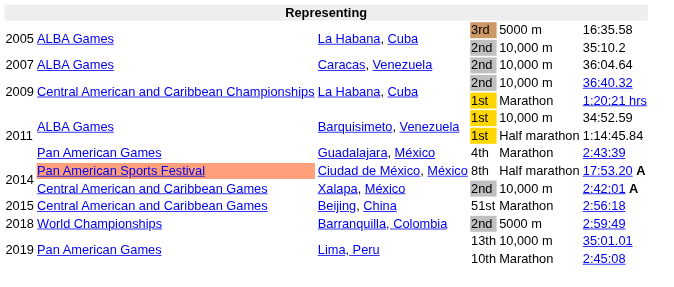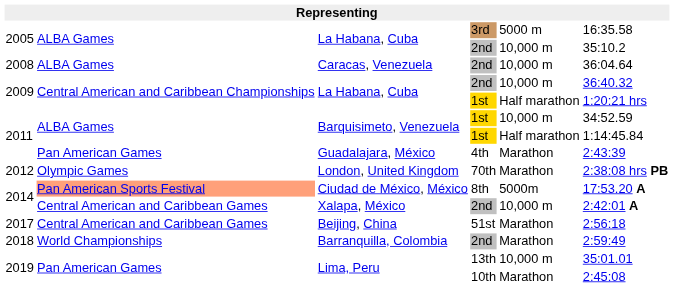 <table>
 <tr>
 <th bgcolor="#eeeeee" colspan="6">Representing </th>
 </tr>
 <tr>
 <td rowspan=2>2005</td>
 <td rowspan=2><a href='#'>ALBA Games</a></td>
 <td rowspan=2><a href='#'>La Habana</a>, <a href='#'>Cuba</a></td>
 <td bgcolor=cc9966>3rd</td>
 <td>5000 m</td>
 <td>16:35.58</td>
 </tr>
 <tr>
 <td bgcolor=silver>2nd</td>
 <td>10,000 m</td>
 <td>35:10.2</td>
 </tr>
 <tr>
-<td>2007</td>
+<td>2008</td>
 <td><a href='#'>ALBA Games</a></td>
 <td><a href='#'>Caracas</a>, <a href='#'>Venezuela</a></td>
 <td bgcolor=silver>2nd</td>
 <td>10,000 m</td>
 <td>36:04.64</td>
 </tr>
 <tr>
 <td rowspan=2>2009</td>
 <td rowspan=2><a href='#'>Central American and Caribbean Championships</a></td>
 <td rowspan=2><a href='#'>La Habana</a>, <a href='#'>Cuba</a></td>
 <td bgcolor=silver>2nd</td>
 <td>10,000 m</td>
 <td><a href='#'>36:40.32</a></td>
 </tr>
 <tr>
 <td bgcolor=gold>1st</td>
-<td>Marathon</td>
+<td>Half marathon</td>
 <td><a href='#'>1:20:21 hrs</a></td>
 </tr>
 <tr>
 <td rowspan=3>2011</td>
 <td rowspan=2><a href='#'>ALBA Games</a></td>
 <td rowspan=2><a href='#'>Barquisimeto</a>, <a href='#'>Venezuela</a></td>
 <td bgcolor=gold>1st</td>
 <td>10,000 m</td>
 <td>34:52.59</td>
 </tr>
 <tr>
 <td bgcolor=gold>1st</td>
 <td>Half marathon</td>
 <td>1:14:45.84</td>
 </tr>
 <tr>
 <td><a href='#'>Pan American Games</a></td>
 <td><a href='#'>Guadalajara</a>, <a href='#'>México</a></td>
 <td>4th</td>
 <td>Marathon</td>
 <td><a href='#'>2:43:39</a></td>
 </tr>
 <tr>
+<td>2012</td>
+<td><a href='#'>Olympic Games</a></td>
+<td><a href='#'>London</a>, <a href='#'>United Kingdom</a></td>
+<td>70th</td>
+<td>Marathon</td>
+<td><a href='#'>2:38:08 hrs</a> <strong>PB</strong></td>
+</tr>
+<tr>
 <td rowspan=2>2014</td>
 <td style="background: lightsalmon;"><a href='#'>Pan American Sports Festival</a></td>
 <td><a href='#'>Ciudad de México</a>, <a href='#'>México</a></td>
 <td>8th</td>
-<td>Half marathon</td>
+<td>5000m</td>
 <td><a href='#'>17:53.20</a> <strong>A</strong></td>
 </tr>
 <tr>
 <td><a href='#'>Central American and Caribbean Games</a></td>
 <td><a href='#'>Xalapa</a>, <a href='#'>México</a></td>
 <td bgcolor=silver>2nd</td>
 <td>10,000 m</td>
 <td><a href='#'>2:42:01</a> <strong>A</strong></td>
 </tr>
 <tr>
-<td>2015</td>
+<td>2017</td>
 <td><a href='#'>Central American and Caribbean Games</a></td>
 <td><a href='#'>Beijing</a>, <a href='#'>China</a></td>
 <td>51st</td>
 <td>Marathon</td>
 <td><a href='#'>2:56:18</a></td>
 </tr>
 <tr>
 <td>2018</td>
 <td><a href='#'>World Championships</a></td>
 <td><a href='#'>Barranquilla, Colombia</a></td>
 <td bgcolor=silver>2nd</td>
-<td>5000 m</td>
+<td>Marathon</td>
 <td><a href='#'>2:59:49</a></td>
 </tr>
 <tr>
 <td rowspan=2>2019</td>
 <td rowspan=2><a href='#'>Pan American Games</a></td>
 <td rowspan=2><a href='#'>Lima, Peru</a></td>
 <td>13th</td>
 <td>10,000 m</td>
 <td><a href='#'>35:01.01</a></td>
 </tr>
 <tr>
 <td>10th</td>
 <td>Marathon</td>
 <td><a href='#'>2:45:08</a></td>
 </tr>
 </table>
